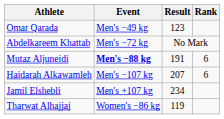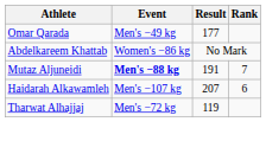 <table class="wikitable" style="font-size:90%">
 <tr>
 <th>Athlete</th>
 <th>Event</th>
 <th>Result</th>
 <th>Rank</th>
 </tr>
 <tr align=center>
 <td align=left><a href='#'>Omar Qarada</a></td>
 <td align=left><a href='#'>Men's −49 kg</a></td>
-<td>123</td>
+<td>177</td>
 <td></td>
 </tr>
 <tr align=center>
 <td align=left><a href='#'>Abdelkareem Khattab</a></td>
-<td align=left><a href='#'>Men's −72 kg</a></td>
+<td align=left><a href='#'>Women's −86 kg</a></td>
 <td colspan=2>No Mark</td>
 </tr>
 <tr align=center>
 <td align=left><a href='#'>Mutaz Aljuneidi</a></td>
 <td align=left><strong><a href='#'>Men's −88 kg</a></strong></td>
 <td>191</td>
-<td>6</td>
+<td>7</td>
 </tr>
 <tr align=center>
 <td align=left><a href='#'>Haidarah Alkawamleh</a></td>
 <td align=left><a href='#'>Men's −107 kg</a></td>
 <td>207</td>
 <td>6</td>
 </tr>
 <tr align=center>
-<td align=left><a href='#'>Jamil Elshebli</a></td>
-<td align=left><a href='#'>Men's +107 kg</a></td>
-<td>234</td>
-<td></td>
-</tr>
-<tr align=center>
 <td align=left><a href='#'>Tharwat Alhajjaj</a></td>
-<td align=left><a href='#'>Women's −86 kg</a></td>
+<td align=left><a href='#'>Men's −72 kg</a></td>
 <td>119</td>
 <td></td>
 </tr>
 </table>
